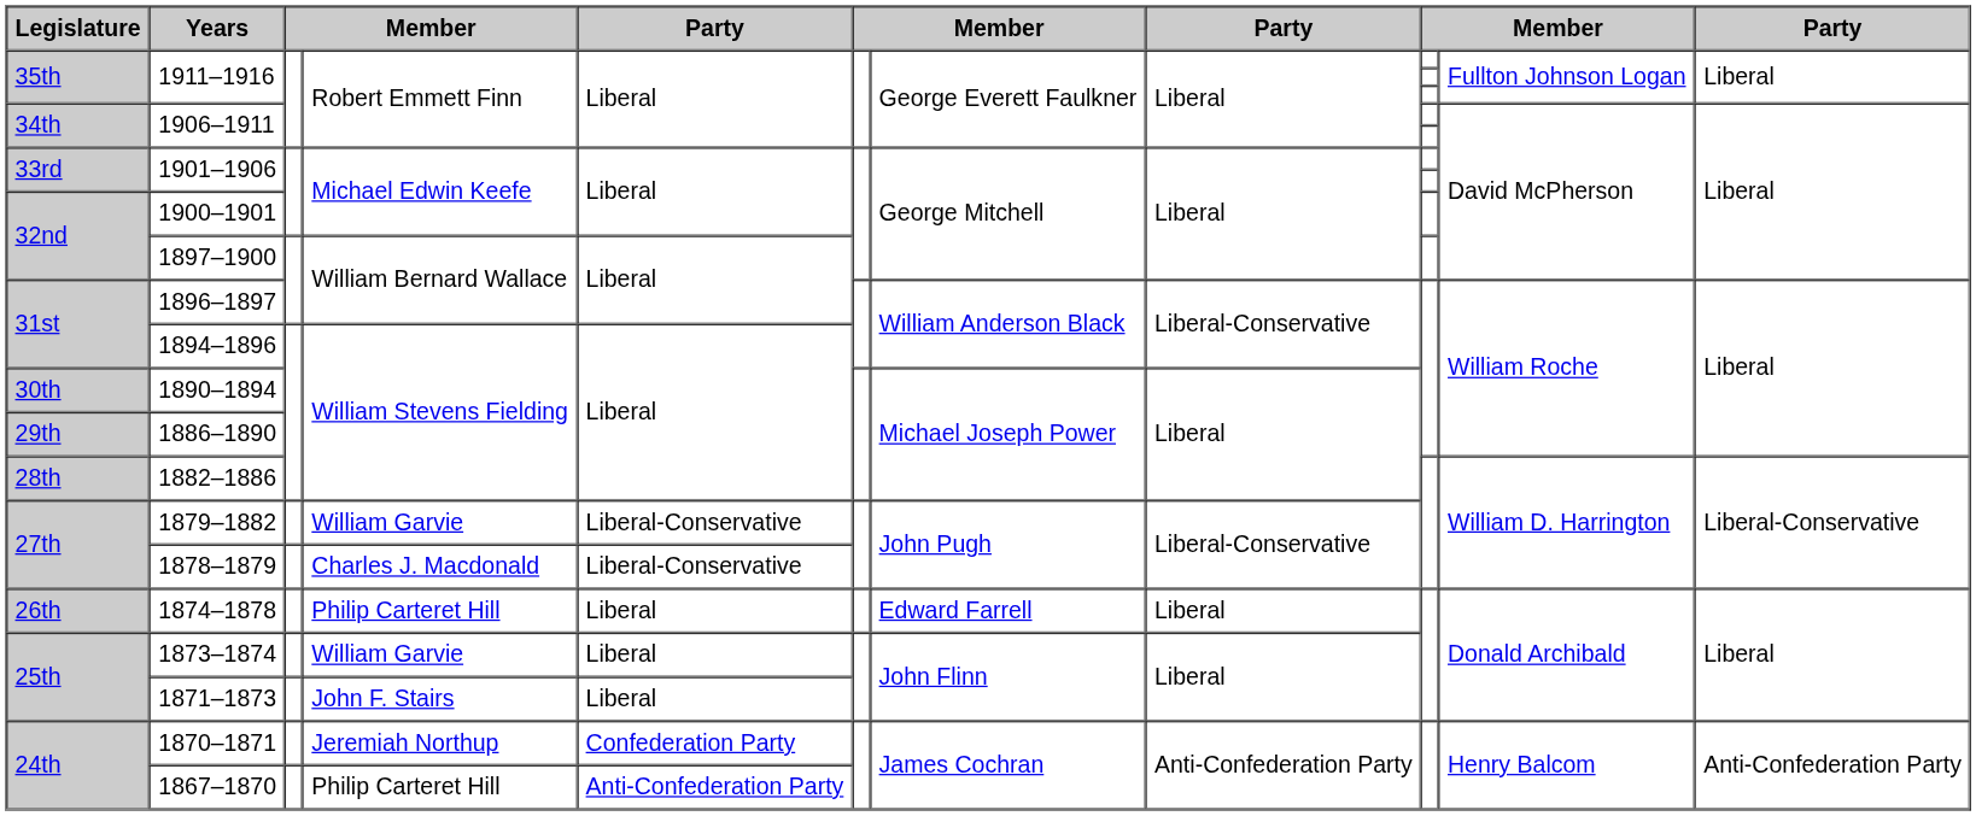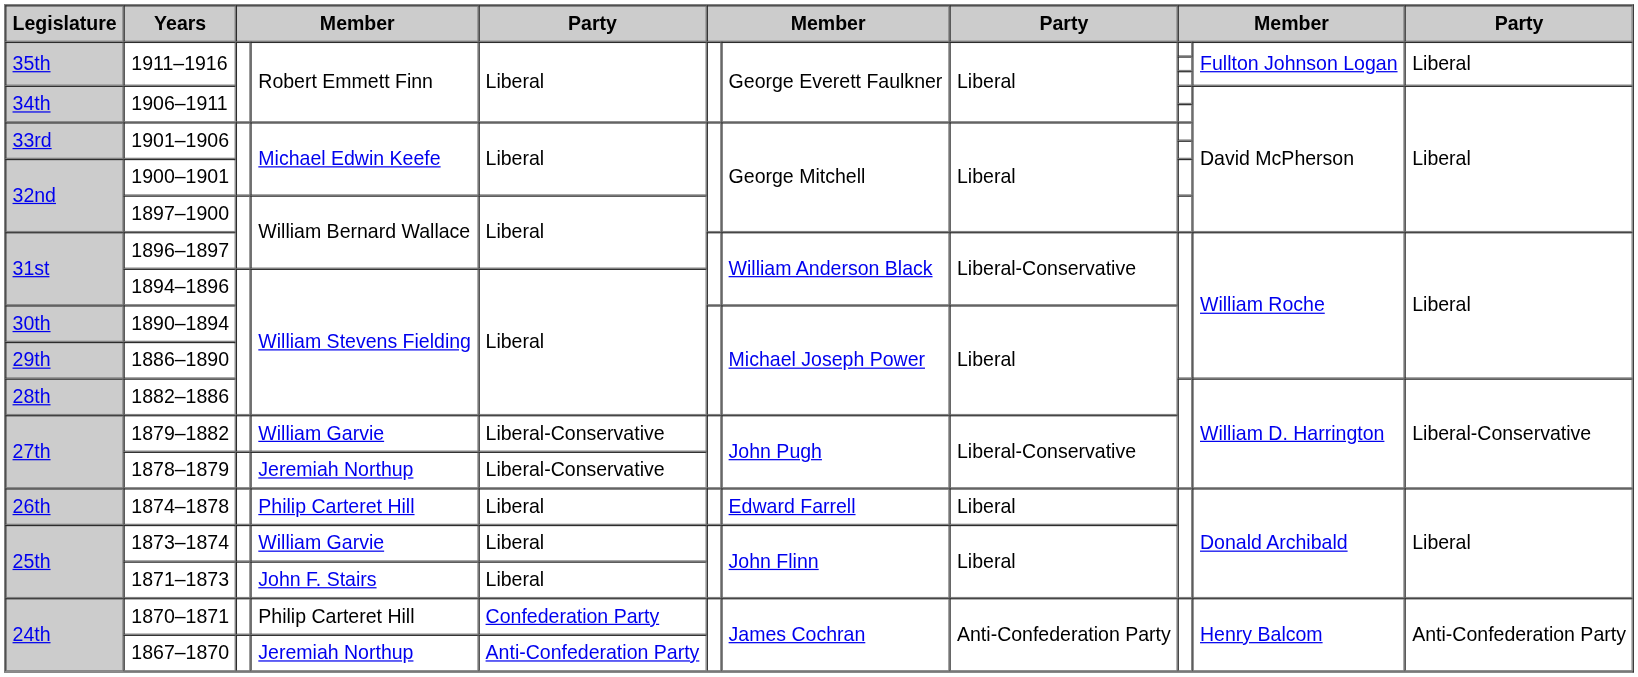 <table border=1 cellpadding=5 cellspacing=0>
 <tr bgcolor="CCCCCC">
 <th>Legislature</th>
 <th>Years</th>
 <th colspan="2">Member</th>
 <th>Party</th>
 <th colspan="2">Member</th>
 <th>Party</th>
 <th colspan="2">Member</th>
 <th>Party</th>
 </tr>
 <tr>
 <td rowspan="3" bgcolor="CCCCCC"><a href='#'>35th</a></td>
 <td rowspan="3">1911–1916</td>
 <td rowspan="5" ></td>
 <td rowspan="5">Robert Emmett Finn</td>
 <td rowspan="5">Liberal</td>
 <td rowspan="5" ></td>
 <td rowspan="5">George Everett Faulkner</td>
 <td rowspan="5">Liberal</td>
 <td></td>
 <td rowspan="3"><a href='#'>Fullton Johnson Logan</a></td>
 <td rowspan="3">Liberal</td>
 </tr>
 <tr>
 <td></td>
 </tr>
 <tr>
 <td></td>
 </tr>
 <tr>
 <td rowspan="2" bgcolor="CCCCCC"><a href='#'>34th</a></td>
 <td rowspan="2">1906–1911</td>
 <td></td>
 <td rowspan="6">David McPherson</td>
 <td rowspan="6">Liberal</td>
 </tr>
 <tr>
 <td></td>
 </tr>
 <tr>
 <td rowspan="2" bgcolor="CCCCCC"><a href='#'>33rd</a></td>
 <td rowspan="2">1901–1906</td>
 <td rowspan="3" ></td>
 <td rowspan="3"><a href='#'>Michael Edwin Keefe</a></td>
 <td rowspan="3">Liberal</td>
 <td rowspan="4" ></td>
 <td rowspan="4">George Mitchell</td>
 <td rowspan="4">Liberal</td>
 <td></td>
 </tr>
 <tr>
 <td></td>
 </tr>
 <tr>
 <td rowspan="2" bgcolor="CCCCCC"><a href='#'>32nd</a></td>
 <td>1900–1901</td>
 <td></td>
 </tr>
 <tr>
 <td>1897–1900</td>
 <td rowspan="2" ></td>
 <td rowspan="2">William Bernard Wallace</td>
 <td rowspan="2">Liberal</td>
 <td></td>
 </tr>
 <tr>
 <td rowspan="2" bgcolor="CCCCCC"><a href='#'>31st</a></td>
 <td>1896–1897</td>
 <td rowspan="2" ></td>
 <td rowspan="2"><a href='#'>William Anderson Black</a></td>
 <td rowspan="2">Liberal-Conservative</td>
 <td rowspan="4" ></td>
 <td rowspan="4"><a href='#'>William Roche</a></td>
 <td rowspan="4">Liberal</td>
 </tr>
 <tr>
 <td>1894–1896</td>
 <td rowspan="4" ></td>
 <td rowspan="4"><a href='#'>William Stevens Fielding</a></td>
 <td rowspan="4">Liberal</td>
 </tr>
 <tr>
 <td bgcolor="CCCCCC"><a href='#'>30th</a></td>
 <td>1890–1894</td>
 <td rowspan="3" ></td>
 <td rowspan="3"><a href='#'>Michael Joseph Power</a></td>
 <td rowspan="3">Liberal</td>
 </tr>
 <tr>
 <td bgcolor="CCCCCC"><a href='#'>29th</a></td>
 <td>1886–1890</td>
 </tr>
 <tr>
 <td rowspan="1" bgcolor="CCCCCC"><a href='#'>28th</a></td>
 <td>1882–1886</td>
 <td rowspan="3" ></td>
 <td rowspan="3"><a href='#'>William D. Harrington</a></td>
 <td rowspan="3">Liberal-Conservative</td>
 </tr>
 <tr>
 <td rowspan="2" bgcolor="CCCCCC"><a href='#'>27th</a></td>
 <td>1879–1882</td>
 <td rowspan="1" ></td>
 <td><a href='#'>William Garvie</a></td>
 <td>Liberal-Conservative</td>
 <td rowspan="2" ></td>
 <td rowspan="2"><a href='#'>John Pugh</a></td>
 <td rowspan="2">Liberal-Conservative</td>
 </tr>
 <tr>
 <td>1878–1879</td>
 <td rowspan="1" ></td>
-<td><a href='#'>Charles J. Macdonald</a></td>
+<td><a href='#'>Jeremiah Northup</a></td>
 <td>Liberal-Conservative</td>
 </tr>
 <tr>
 <td rowspan="1" bgcolor="CCCCCC"><a href='#'>26th</a></td>
 <td>1874–1878</td>
 <td rowspan="1" ></td>
 <td><a href='#'>Philip Carteret Hill</a></td>
 <td>Liberal</td>
 <td rowspan="1" ></td>
 <td><a href='#'>Edward Farrell</a></td>
 <td>Liberal</td>
 <td rowspan="3" ></td>
 <td rowspan="3"><a href='#'>Donald Archibald</a></td>
 <td rowspan="3">Liberal</td>
 </tr>
 <tr>
 <td rowspan="2" bgcolor="CCCCCC"><a href='#'>25th</a></td>
 <td>1873–1874</td>
 <td rowspan="1" ></td>
 <td><a href='#'>William Garvie</a></td>
 <td>Liberal</td>
 <td rowspan="2" ></td>
 <td rowspan="2"><a href='#'>John Flinn</a></td>
 <td rowspan="2">Liberal</td>
 </tr>
 <tr>
 <td>1871–1873</td>
 <td rowspan="1" ></td>
 <td><a href='#'>John F. Stairs</a></td>
 <td>Liberal</td>
 </tr>
 <tr>
 <td rowspan="2" bgcolor="CCCCCC"><a href='#'>24th</a></td>
 <td>1870–1871</td>
 <td rowspan="1" ></td>
-<td><a href='#'>Jeremiah Northup</a></td>
+<td>Philip Carteret Hill</td>
 <td><a href='#'>Confederation Party</a></td>
 <td rowspan="2" ></td>
 <td rowspan="2"><a href='#'>James Cochran</a></td>
 <td rowspan="2">Anti-Confederation Party</td>
 <td rowspan="2" ></td>
 <td rowspan="2"><a href='#'>Henry Balcom</a></td>
 <td rowspan="2">Anti-Confederation Party</td>
 </tr>
 <tr>
 <td>1867–1870</td>
 <td rowspan="1" ></td>
-<td>Philip Carteret Hill</td>
+<td><a href='#'>Jeremiah Northup</a></td>
 <td><a href='#'>Anti-Confederation Party</a></td>
 </tr>
 </table>
